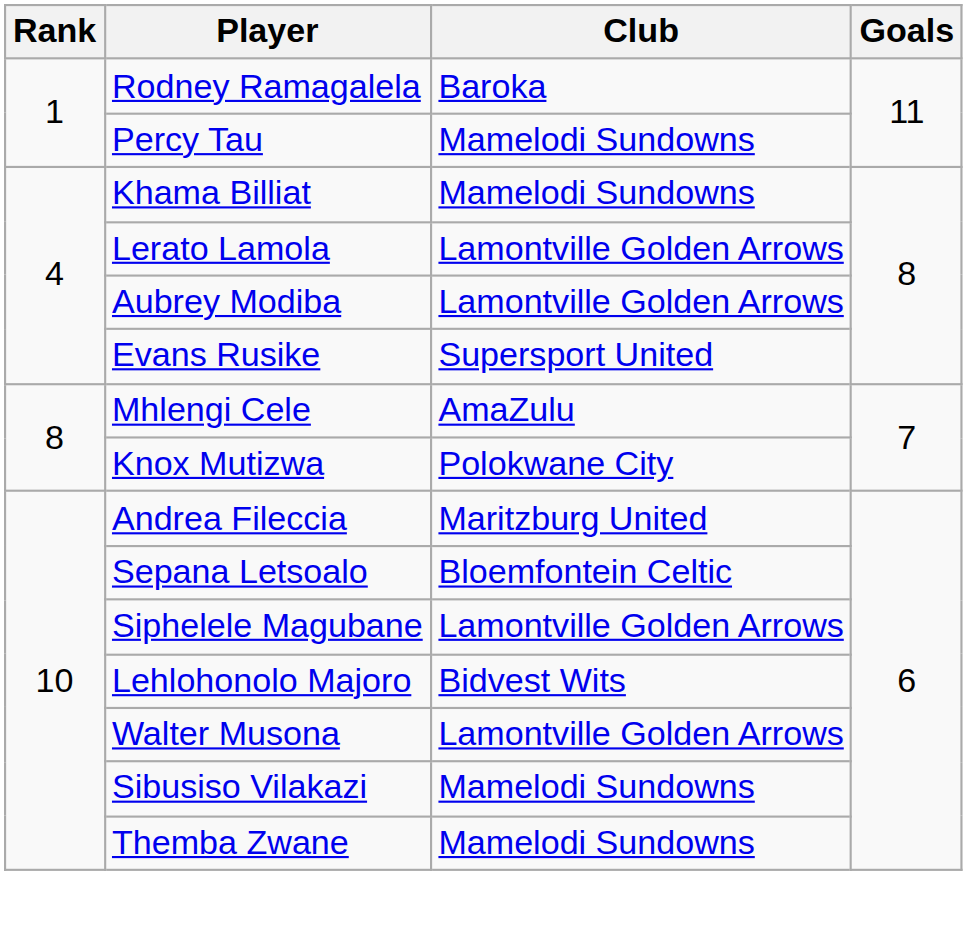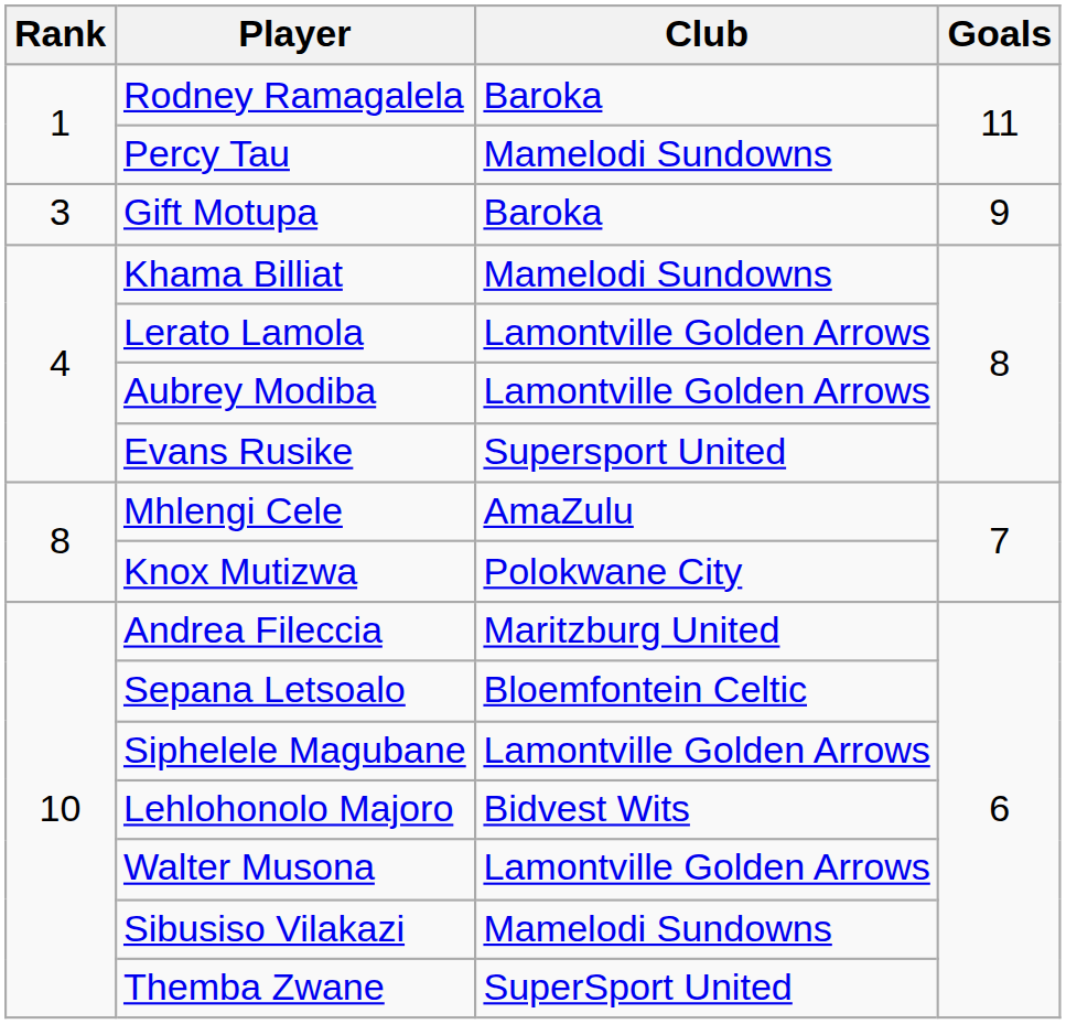 <table class="wikitable" style="text-align:center">
 <tr>
 <th>Rank</th>
 <th>Player</th>
 <th>Club</th>
 <th>Goals</th>
 </tr>
 <tr>
 <td rowspan=2>1</td>
 <td align="left"> <a href='#'>Rodney Ramagalela</a></td>
 <td align="left"><a href='#'>Baroka</a></td>
 <td rowspan=2>11</td>
 </tr>
 <tr>
 <td align="left"> <a href='#'>Percy Tau</a></td>
 <td align="left"><a href='#'>Mamelodi Sundowns</a></td>
+</tr>
+<tr>
+<td rowspan=>3</td>
+<td align="left"> <a href='#'>Gift Motupa</a></td>
+<td align="left"><a href='#'>Baroka</a></td>
+<td rowspan=>9</td>
 </tr>
 <tr>
 <td rowspan=4>4</td>
 <td align="left"> <a href='#'>Khama Billiat</a></td>
 <td align="left"><a href='#'>Mamelodi Sundowns</a></td>
 <td rowspan=4>8</td>
 </tr>
 <tr>
 <td align="left"> <a href='#'>Lerato Lamola</a></td>
 <td align="left"><a href='#'>Lamontville Golden Arrows</a></td>
 </tr>
 <tr>
 <td align="left"> <a href='#'>Aubrey Modiba</a></td>
 <td align="left"><a href='#'>Lamontville Golden Arrows</a></td>
 </tr>
 <tr>
 <td align="left"> <a href='#'>Evans Rusike</a></td>
 <td align="left"><a href='#'>Supersport United</a></td>
 </tr>
 <tr>
 <td rowspan=2>8</td>
 <td align="left"> <a href='#'>Mhlengi Cele</a></td>
 <td align="left"><a href='#'>AmaZulu</a></td>
 <td rowspan=2>7</td>
 </tr>
 <tr>
 <td align="left"> <a href='#'>Knox Mutizwa</a></td>
 <td align="left"><a href='#'>Polokwane City</a></td>
 </tr>
 <tr>
 <td rowspan=7>10</td>
 <td align="left"> <a href='#'>Andrea Fileccia</a></td>
 <td align="left"><a href='#'>Maritzburg United</a></td>
 <td rowspan=7>6</td>
 </tr>
 <tr>
 <td align="left"> <a href='#'>Sepana Letsoalo</a></td>
 <td align="left"><a href='#'>Bloemfontein Celtic</a></td>
 </tr>
 <tr>
 <td align="left"> <a href='#'>Siphelele Magubane</a></td>
 <td align="left"><a href='#'>Lamontville Golden Arrows</a></td>
 </tr>
 <tr>
 <td align="left"> <a href='#'>Lehlohonolo Majoro</a></td>
 <td align="left"><a href='#'>Bidvest Wits</a></td>
 </tr>
 <tr>
 <td align="left"> <a href='#'>Walter Musona</a></td>
 <td align="left"><a href='#'>Lamontville Golden Arrows</a></td>
 </tr>
 <tr>
 <td align="left"> <a href='#'>Sibusiso Vilakazi</a></td>
 <td align="left"><a href='#'>Mamelodi Sundowns</a></td>
 </tr>
 <tr>
 <td align="left"> <a href='#'>Themba Zwane</a></td>
-<td align="left"><a href='#'>Mamelodi Sundowns</a></td>
+<td align="left"><a href='#'>SuperSport United</a></td>
 </tr>
 </table>
